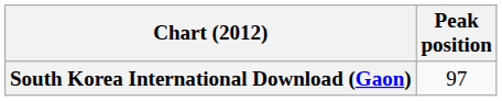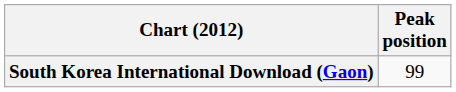 <table class="wikitable plainrowheaders" style="text-align:center;">
 <tr>
 <th scope="col">Chart (2012)</th>
 <th scope="col">Peak<br>position</th>
 </tr>
 <tr>
 <th scope="row">South Korea International Download (<a href='#'>Gaon</a>)</th>
-<td>97</td>
+<td>99</td>
 </tr>
 </table>
